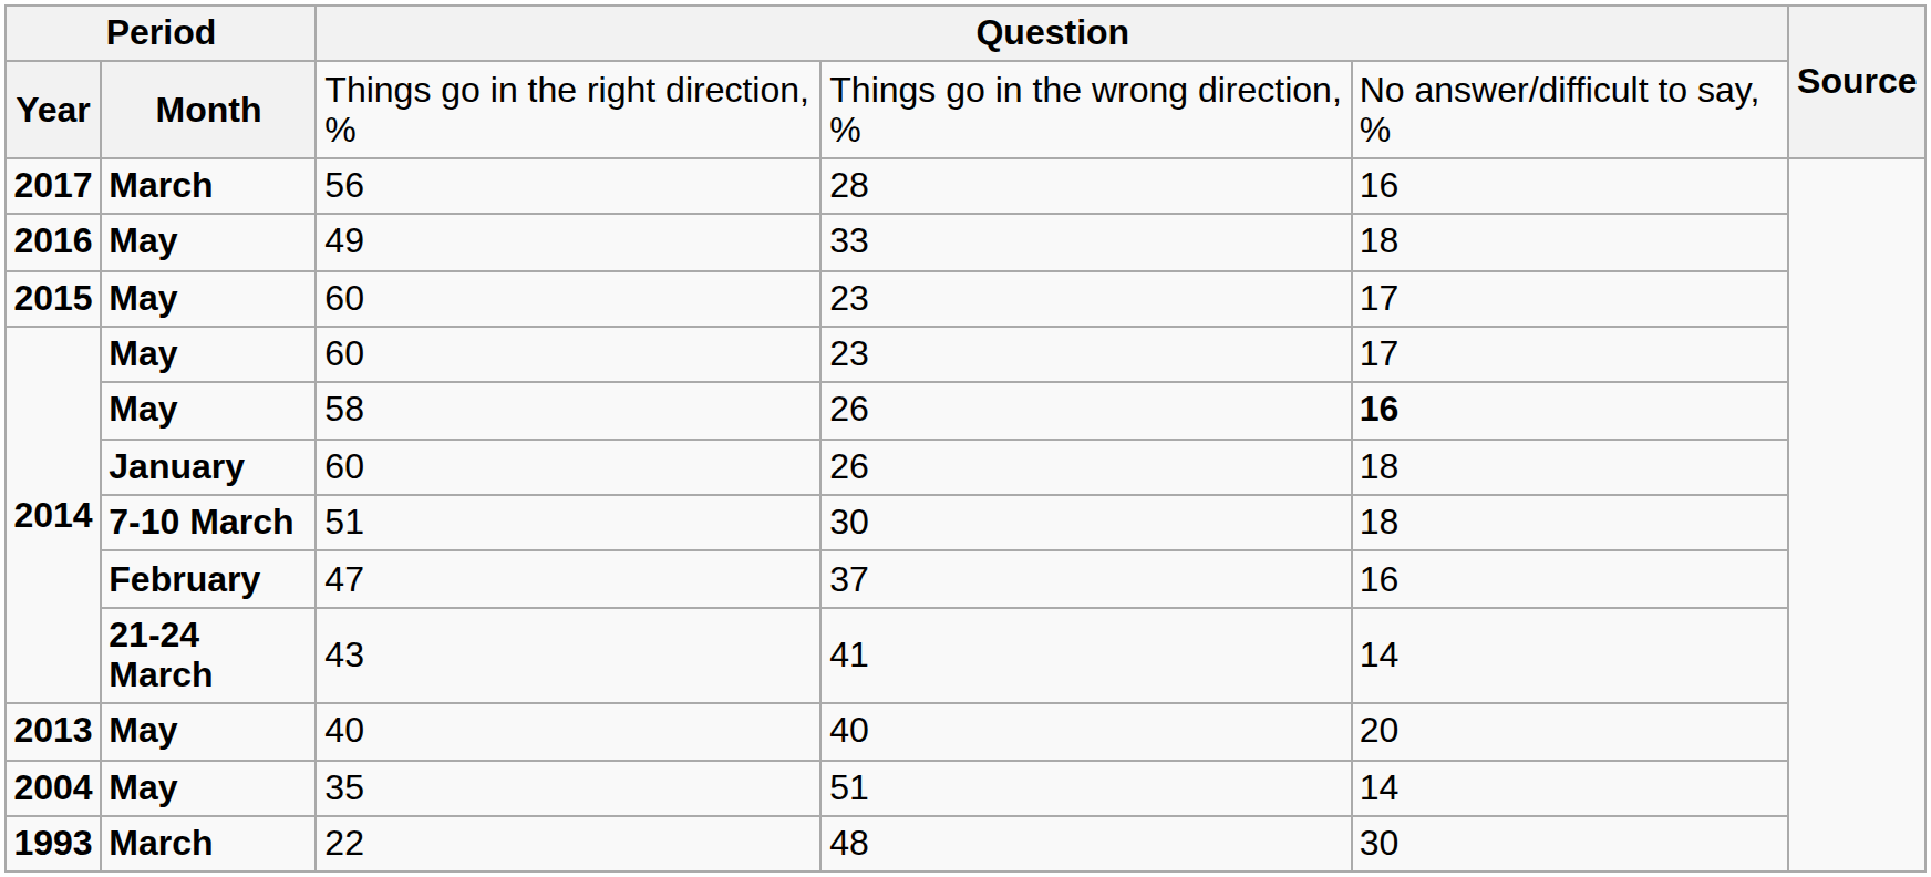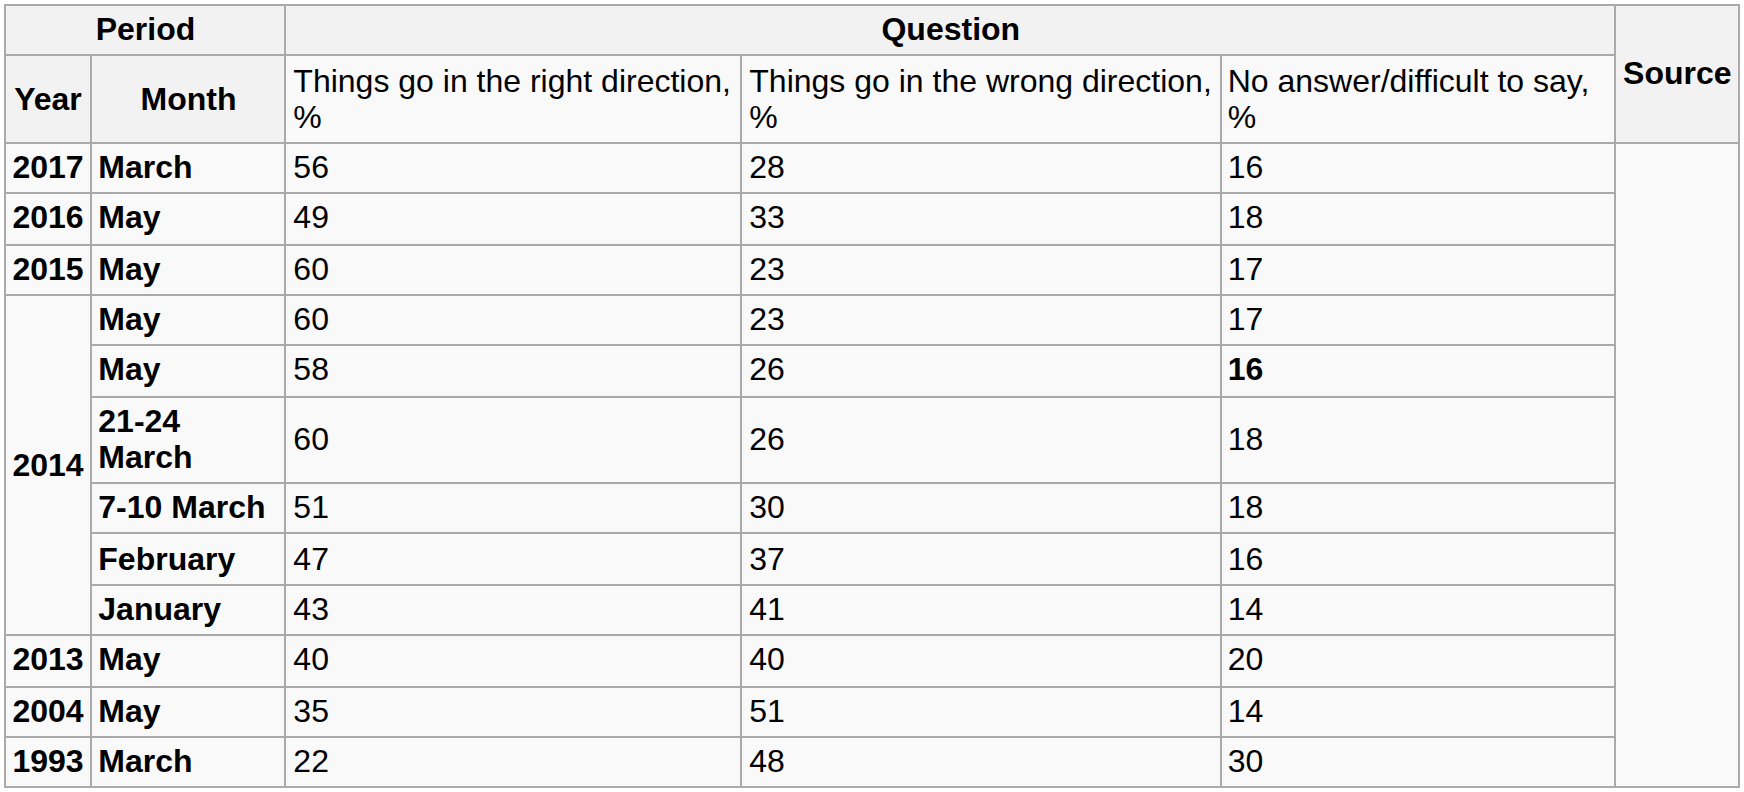 <table class="wikitable">
 <tr>
 <th colspan="2">Period</th>
 <th colspan="3">Question</th>
 <th rowspan="2">Source</th>
 </tr>
 <tr>
 <th>Year</th>
 <th>Month</th>
 <td>Things go in the right direction, %</td>
 <td>Things go in the wrong direction, %</td>
 <td>No answer/difficult to say, %</td>
 </tr>
 <tr>
 <td><strong>2017</strong></td>
 <td><strong>March</strong></td>
 <td>56</td>
 <td>28</td>
 <td>16</td>
 <td rowspan="12"></td>
 </tr>
 <tr>
 <td><strong>2016</strong></td>
 <td><strong>May</strong></td>
 <td>49</td>
 <td>33</td>
 <td>18</td>
 </tr>
 <tr>
 <td><strong>2015</strong></td>
 <td><strong>May</strong></td>
 <td>60</td>
 <td>23</td>
 <td>17</td>
 </tr>
 <tr>
 <td rowspan="6"><strong>2014</strong></td>
 <td><strong>May</strong></td>
 <td>60</td>
 <td>23</td>
 <td>17</td>
 </tr>
 <tr>
 <td><strong>May</strong></td>
 <td>58</td>
 <td>26</td>
 <td><strong>16</strong></td>
 </tr>
 <tr>
-<td><strong>January</strong></td>
+<td><strong>21-24 March</strong></td>
 <td>60</td>
 <td>26</td>
 <td>18</td>
 </tr>
 <tr>
 <td><strong>7-10 March</strong></td>
 <td>51</td>
 <td>30</td>
 <td>18</td>
 </tr>
 <tr>
 <td><strong>February</strong></td>
 <td>47</td>
 <td>37</td>
 <td>16</td>
 </tr>
 <tr>
-<td><strong>21-24 March</strong></td>
+<td><strong>January</strong></td>
 <td>43</td>
 <td>41</td>
 <td>14</td>
 </tr>
 <tr>
 <td><strong>2013</strong></td>
 <td><strong>May</strong></td>
 <td>40</td>
 <td>40</td>
 <td>20</td>
 </tr>
 <tr>
 <td><strong>2004</strong></td>
 <td><strong>May</strong></td>
 <td>35</td>
 <td>51</td>
 <td>14</td>
 </tr>
 <tr>
 <td><strong>1993</strong></td>
 <td><strong>March</strong></td>
 <td>22</td>
 <td>48</td>
 <td>30</td>
 </tr>
 </table>
